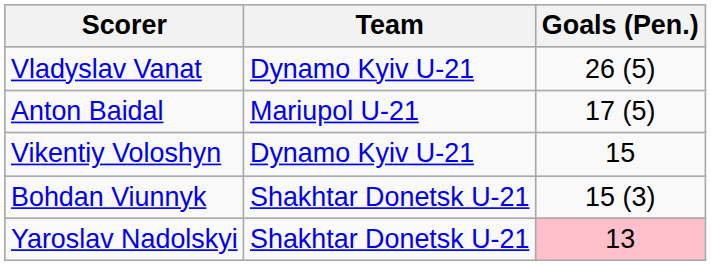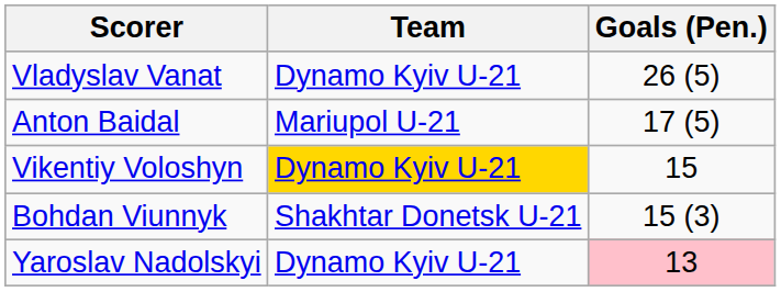 <table class="wikitable">
 <tr>
 <th>Scorer</th>
 <th>Team</th>
 <th>Goals (Pen.)</th>
 </tr>
 <tr>
 <td> <a href='#'>Vladyslav Vanat</a></td>
 <td><a href='#'>Dynamo Kyiv U-21</a></td>
 <td align=center>26 (5)</td>
 </tr>
 <tr>
 <td> <a href='#'>Anton Baidal</a></td>
 <td><a href='#'>Mariupol U-21</a></td>
 <td align=center>17 (5)</td>
 </tr>
 <tr>
 <td> <a href='#'>Vikentiy Voloshyn</a></td>
-<td><a href='#'>Dynamo Kyiv U-21</a></td>
+<td style="background: gold;"><a href='#'>Dynamo Kyiv U-21</a></td>
 <td align=center>15</td>
 </tr>
 <tr>
 <td> <a href='#'>Bohdan Viunnyk</a></td>
 <td><a href='#'>Shakhtar Donetsk U-21</a></td>
 <td align=center>15 (3)</td>
 </tr>
 <tr>
 <td> <a href='#'>Yaroslav Nadolskyi</a></td>
-<td><a href='#'>Shakhtar Donetsk U-21</a></td>
+<td><a href='#'>Dynamo Kyiv U-21</a></td>
 <td align=center style="background: pink;">13</td>
 </tr>
 </table>
